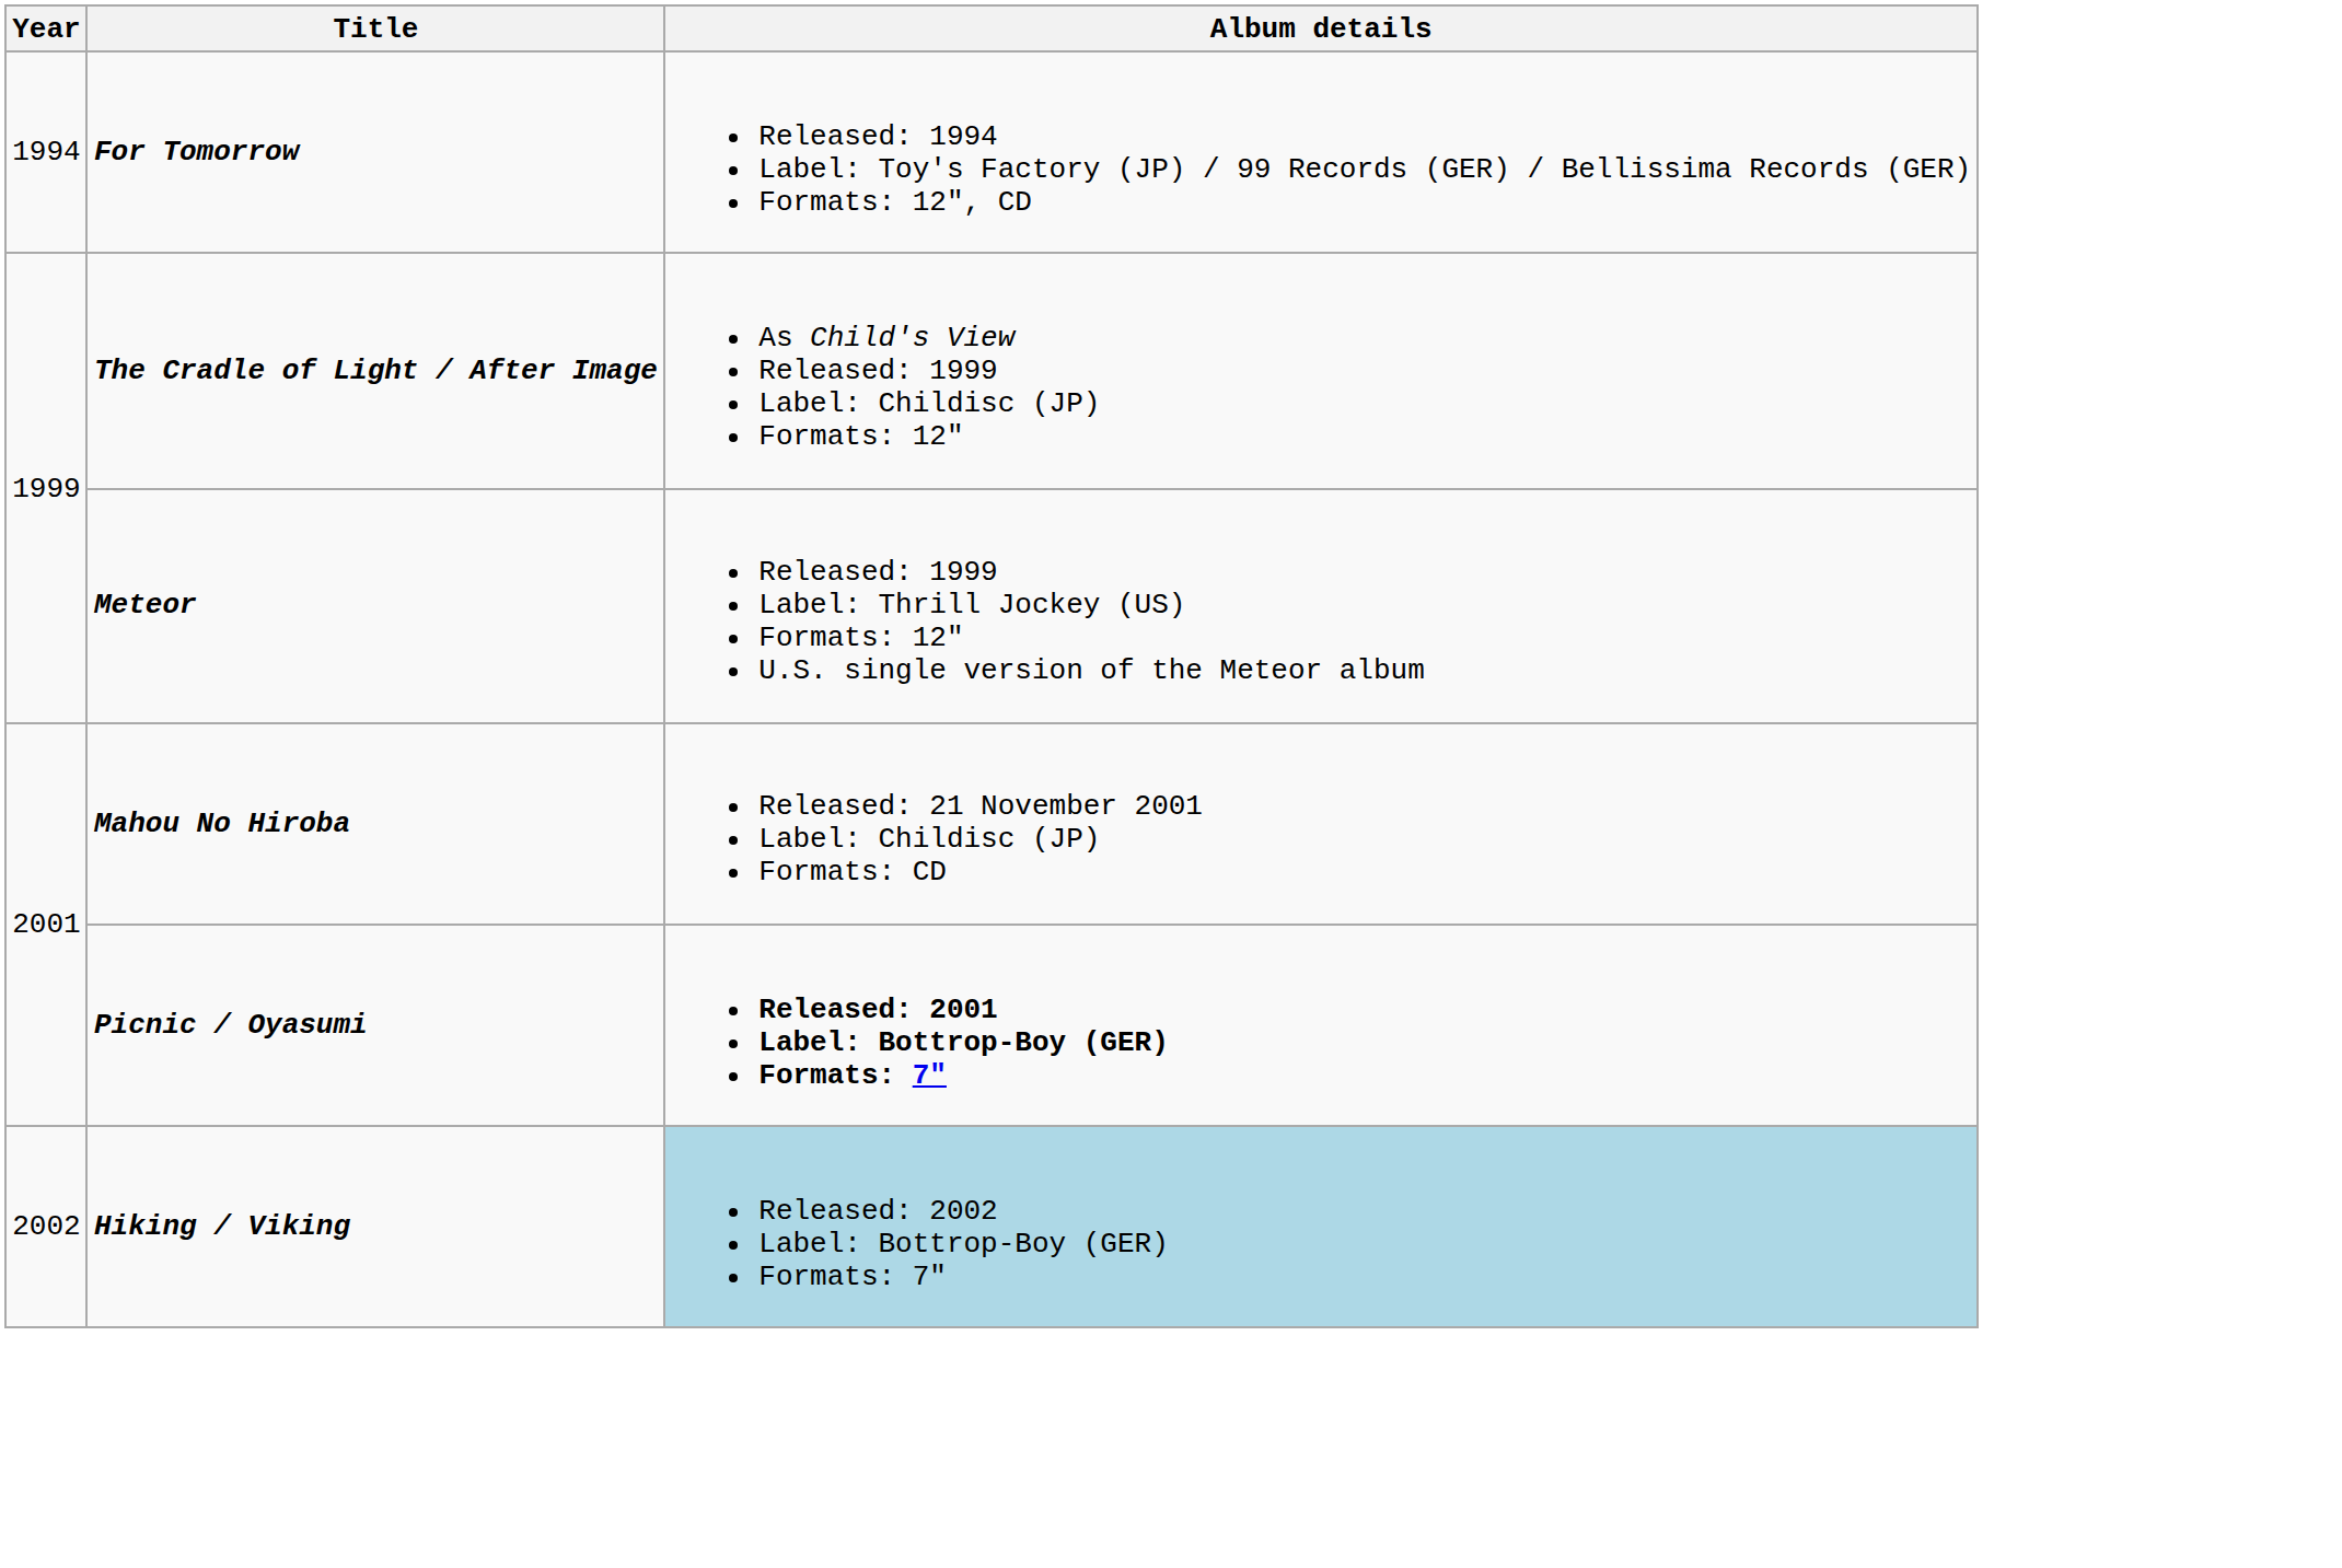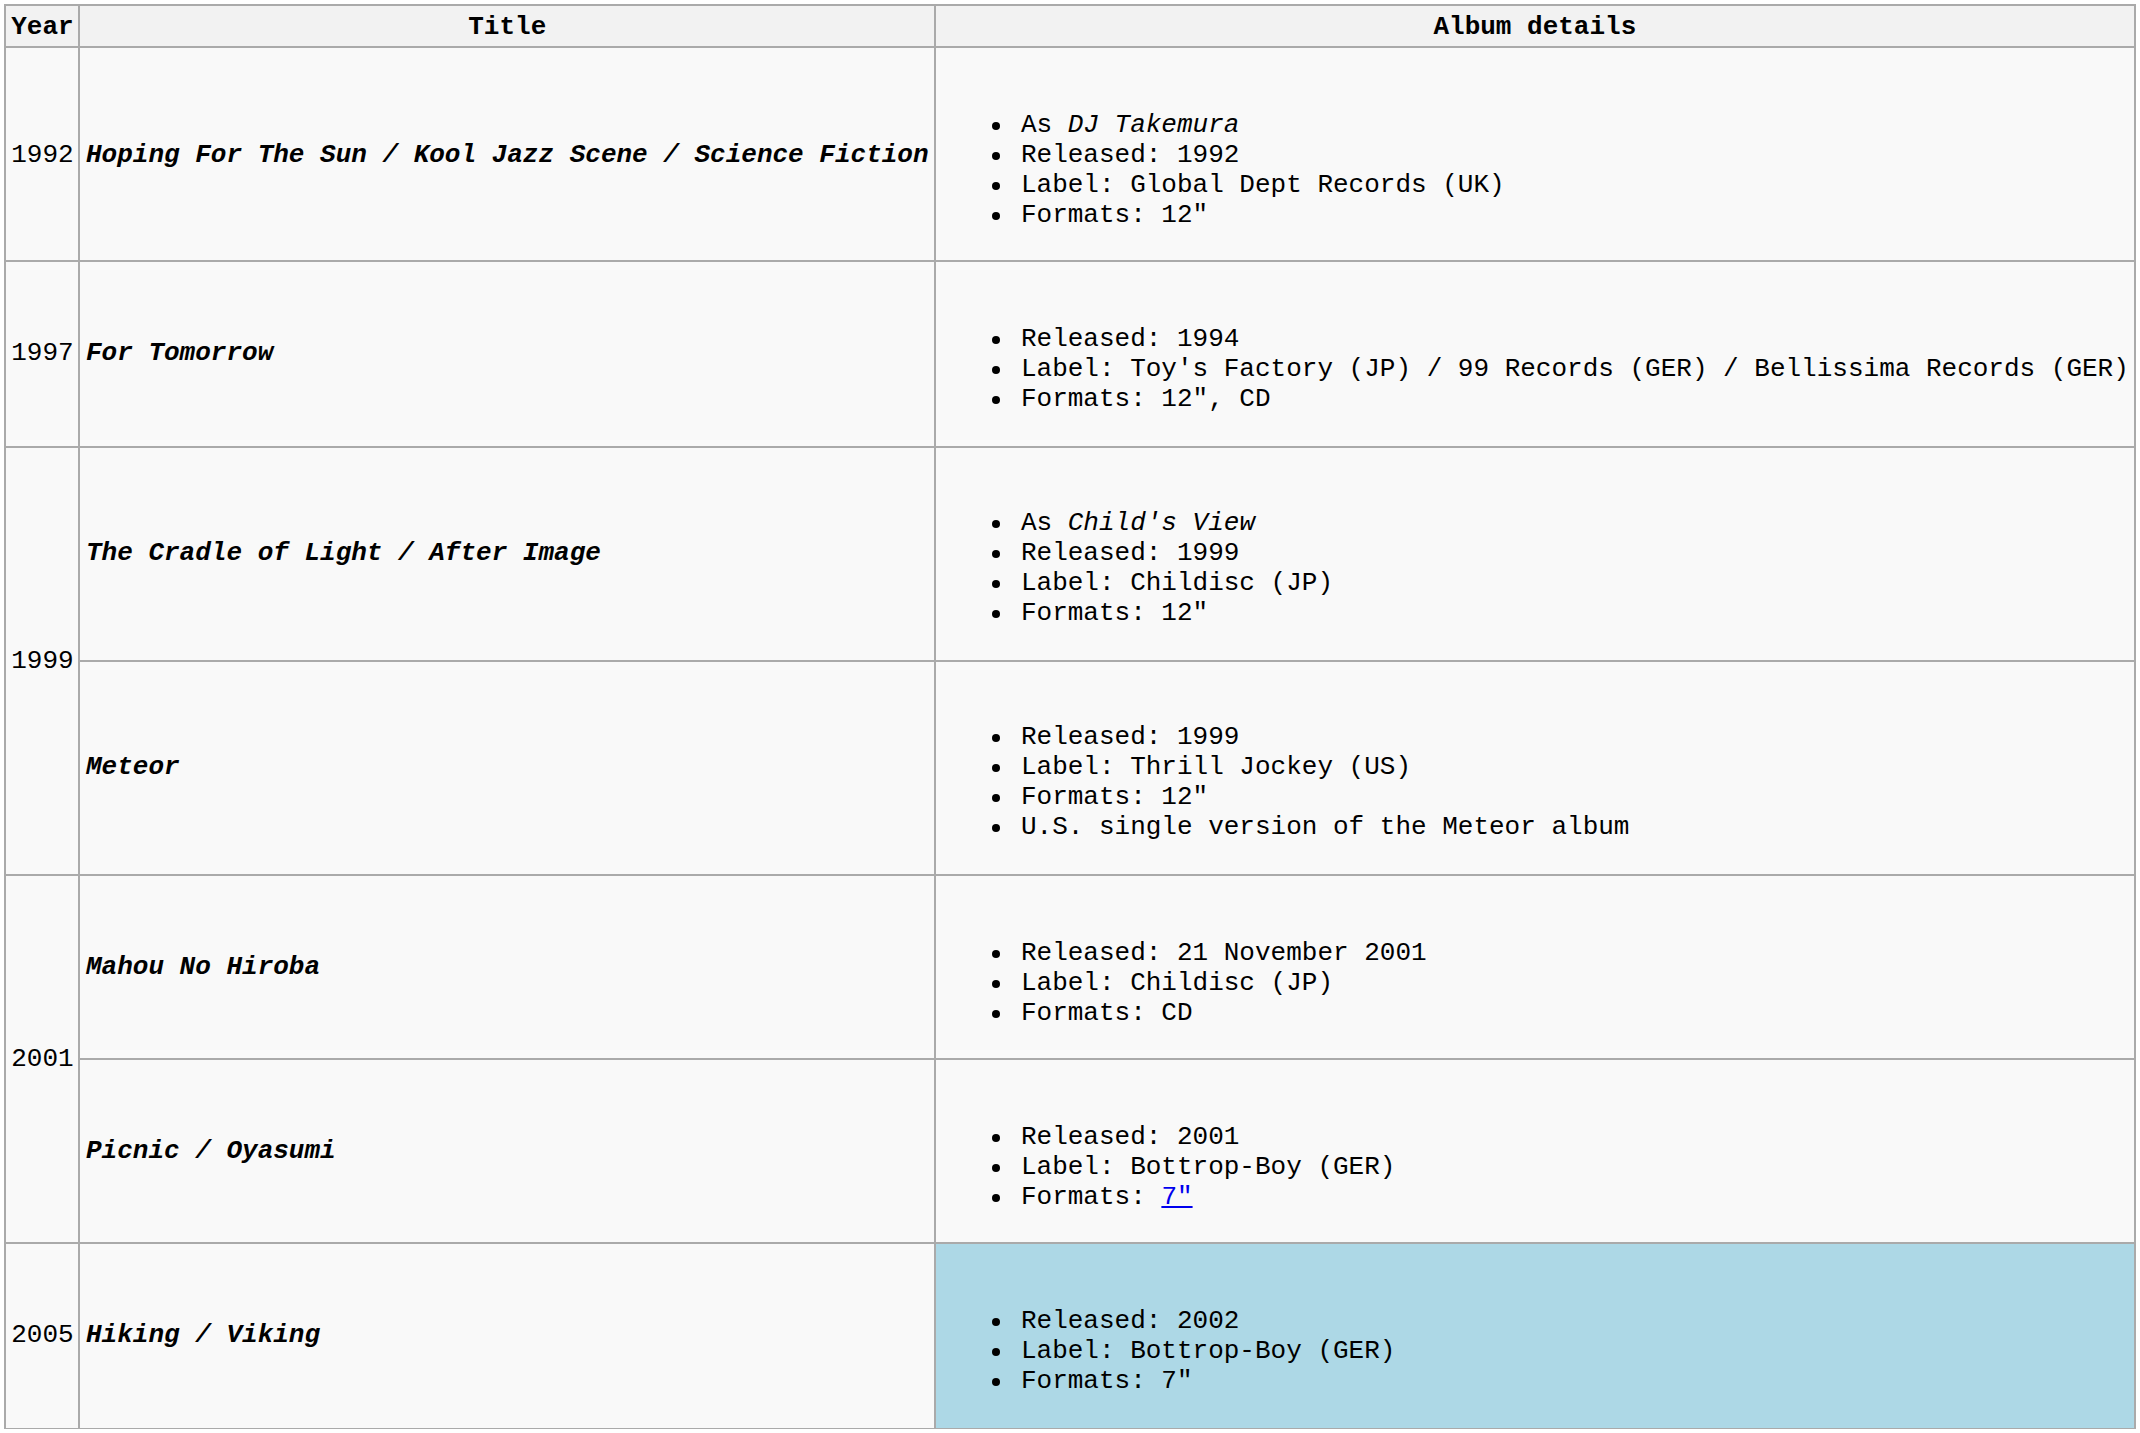 <table class="wikitable">
 <tr>
 <th>Year</th>
 <th>Title</th>
 <th>Album details</th>
 </tr>
 <tr>
-<td>1994</td>
+<td>1992</td>
+<td><strong><em>Hoping For The Sun / Kool Jazz Scene / Science Fiction</em></strong></td>
+<td><br><ul><li>As <em>DJ Takemura</em></li><li>Released: 1992</li><li>Label: Global Dept Records <span>(UK)</span></li><li>Formats: 12"</li></ul></td>
+</tr>
+<tr>
+<td>1997</td>
 <td><strong><em>For Tomorrow</em></strong></td>
 <td><br><ul><li>Released: 1994</li><li>Label: Toy's Factory <span>(JP)</span> / 99 Records <span>(GER)</span> / Bellissima Records <span>(GER)</span></li><li>Formats: 12", CD</li></ul></td>
 </tr>
 <tr>
 <td rowspan = "2">1999</td>
 <td><strong><em>The Cradle of Light / After Image</em></strong></td>
 <td><br><ul><li>As <em>Child's View</em></li><li>Released: 1999</li><li>Label: Childisc <span>(JP)</span></li><li>Formats: 12"</li></ul></td>
 </tr>
 <tr>
 <td><strong><em>Meteor</em></strong></td>
 <td><br><ul><li>Released: 1999</li><li>Label: Thrill Jockey <span>(US)</span></li><li>Formats: 12"</li><li>U.S. single version of the Meteor album</li></ul></td>
 </tr>
 <tr>
 <td rowspan = "2">2001</td>
 <td><strong><em>Mahou No Hiroba</em></strong></td>
 <td><br><ul><li>Released: 21 November 2001</li><li>Label: Childisc <span>(JP)</span></li><li>Formats: CD</li></ul></td>
 </tr>
 <tr>
 <td><strong><em>Picnic / Oyasumi</em></strong></td>
-<td><strong><br><ul><li>Released: 2001</li><li>Label: Bottrop-Boy <span>(GER)</span></li><li>Formats: <a href='#'>7"</a></li></ul></strong></td>
+<td><br><ul><li>Released: 2001</li><li>Label: Bottrop-Boy <span>(GER)</span></li><li>Formats: <a href='#'>7"</a></li></ul></td>
 </tr>
 <tr>
-<td>2002</td>
+<td>2005</td>
 <td><strong><em>Hiking / Viking</em></strong></td>
 <td style="background: lightblue;"><br><ul><li>Released: 2002</li><li>Label: Bottrop-Boy <span>(GER)</span></li><li>Formats: 7"</li></ul></td>
 </tr>
 <tr>
 </tr>
 </table>
